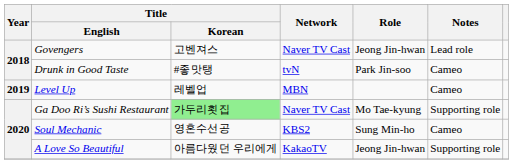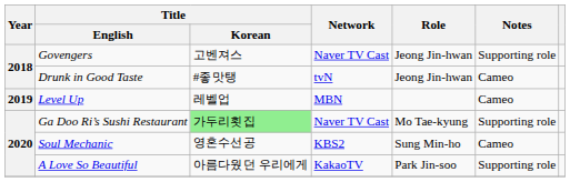 <table class="wikitable sortable plainrowheaders">
 <tr>
 <th scope="col" rowspan="2">Year</th>
 <th scope="col" colspan="2">Title</th>
 <th scope="col" rowspan="2">Network</th>
 <th scope="col" rowspan="2">Role</th>
 <th scope="col" rowspan="2">Notes</th>
 <th scope="col" rowspan="2" class="unsortable"></th>
 </tr>
 <tr>
 <th scope="col">English</th>
 <th scope="col">Korean</th>
 </tr>
 <tr>
 <th scope="row" rowspan="2">2018</th>
 <td><em>Govengers</em></td>
 <td>고벤져스</td>
 <td><a href='#'>Naver TV Cast</a></td>
 <td>Jeong Jin-hwan</td>
-<td>Lead role</td>
+<td>Supporting role</td>
 <td></td>
 </tr>
 <tr>
 <td><em>Drunk in Good Taste</em></td>
 <td>#좋맛탱</td>
 <td><a href='#'>tvN</a></td>
-<td>Park Jin-soo</td>
+<td>Jeong Jin-hwan</td>
 <td>Cameo</td>
 <td></td>
 </tr>
 <tr>
 <th scope="row">2019</th>
 <td><em><a href='#'>Level Up</a></em></td>
 <td>레벨업</td>
 <td><a href='#'>MBN</a></td>
 <td></td>
 <td>Cameo</td>
 <td></td>
 </tr>
 <tr>
 <th scope="row" rowspan="3">2020</th>
 <td><em>Ga Doo Ri’s Sushi Restaurant </em></td>
 <td style="background: lightgreen;">가두리횟집</td>
 <td><a href='#'>Naver TV Cast</a></td>
 <td>Mo Tae-kyung</td>
 <td>Supporting role</td>
 <td></td>
 </tr>
 <tr>
 <td><em><a href='#'>Soul Mechanic</a></em></td>
 <td>영혼수선공</td>
 <td><a href='#'>KBS2</a></td>
 <td>Sung Min-ho</td>
 <td>Cameo</td>
 <td></td>
 </tr>
 <tr>
 <td><em><a href='#'>A Love So Beautiful</a></em></td>
 <td>아름다웠던 우리에게</td>
 <td><a href='#'>KakaoTV</a></td>
-<td>Jeong Jin-hwan</td>
+<td>Park Jin-soo</td>
 <td>Supporting role</td>
 <td></td>
 </tr>
 <tr>
 </tr>
 </table>
